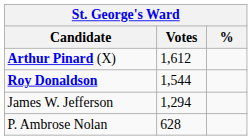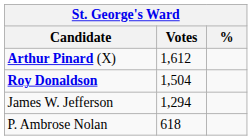 <table class="wikitable">
 <tr>
 <th colspan="3"><a href='#'>St. George's Ward</a></th>
 </tr>
 <tr>
 <th style="width: 170px">Candidate</th>
 <th style="width: 50px">Votes</th>
 <th style="width: 40px">%</th>
 </tr>
 <tr>
 <td><strong><a href='#'>Arthur Pinard</a></strong> (X)</td>
 <td>1,612</td>
 <td></td>
 </tr>
 <tr>
 <td><strong><a href='#'>Roy Donaldson</a></strong></td>
-<td>1,544</td>
+<td>1,504</td>
 <td></td>
 </tr>
 <tr>
 <td>James W. Jefferson</td>
 <td>1,294</td>
 <td></td>
 </tr>
 <tr>
 <td>P. Ambrose Nolan</td>
-<td>628</td>
+<td>618</td>
 <td></td>
 </tr>
 </table>
